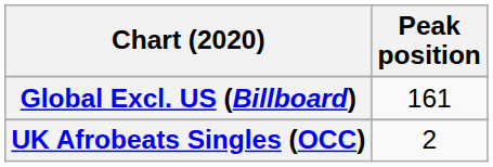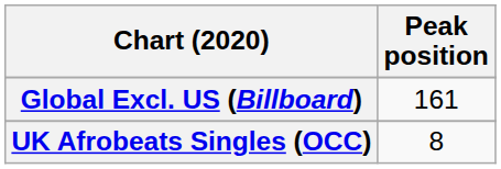 <table class="wikitable sortable plainrowheaders" style="text-align:center">
 <tr>
 <th scope="col">Chart (2020)</th>
 <th scope="col">Peak<br>position</th>
 </tr>
 <tr>
 </tr>
 <tr>
 </tr>
 <tr>
 </tr>
 <tr>
 <th scope="row"><a href='#'>Global Excl. US</a> (<em><a href='#'>Billboard</a></em>)</th>
 <td>161</td>
 </tr>
 <tr>
 </tr>
 <tr>
 <th scope="row"><a href='#'>UK Afrobeats Singles</a> (<a href='#'>OCC</a>)</th>
-<td align="center">2</td>
+<td align="center">8</td>
 </tr>
 </table>
